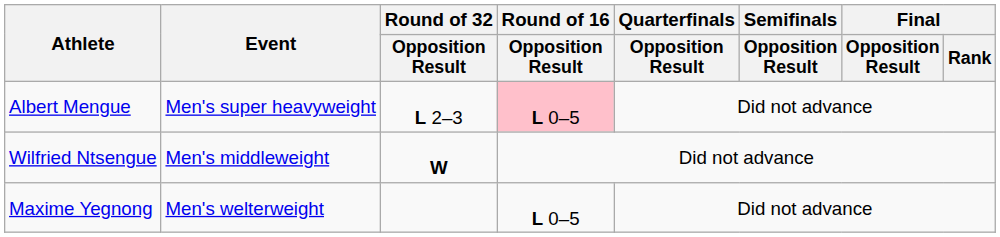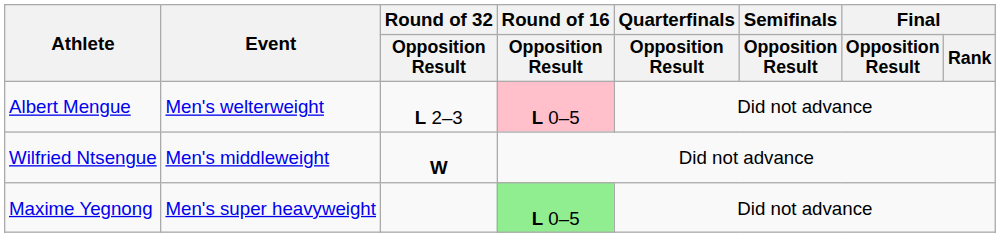 <table class="wikitable" style="font-size:90%">
 <tr>
 <th rowspan="2">Athlete</th>
 <th rowspan="2">Event</th>
 <th>Round of 32</th>
 <th>Round of 16</th>
 <th>Quarterfinals</th>
 <th>Semifinals</th>
 <th colspan=2>Final</th>
 </tr>
 <tr style="font-size:95%">
 <th>Opposition<br>Result</th>
 <th>Opposition<br>Result</th>
 <th>Opposition<br>Result</th>
 <th>Opposition<br>Result</th>
 <th>Opposition<br>Result</th>
 <th>Rank</th>
 </tr>
 <tr align=center>
 <td align=left><a href='#'>Albert Mengue</a></td>
-<td align=left><a href='#'>Men's super heavyweight</a></td>
+<td align=left><a href='#'>Men's welterweight</a></td>
 <td><br><strong>L</strong> 2–3</td>
 <td style="background: pink;"><br><strong>L</strong> 0–5</td>
 <td colspan=4>Did not advance</td>
 </tr>
 <tr align=center>
 <td align=left><a href='#'>Wilfried Ntsengue</a></td>
 <td align=left><a href='#'>Men's middleweight</a></td>
 <td><br><strong>W</strong> </td>
 <td colspan=5>Did not advance</td>
 </tr>
 <tr align=center>
 <td align=left><a href='#'>Maxime Yegnong</a></td>
-<td align=left><a href='#'>Men's welterweight</a></td>
+<td align=left><a href='#'>Men's super heavyweight</a></td>
 <td></td>
-<td><br><strong>L</strong> 0–5</td>
+<td style="background: lightgreen;"><br><strong>L</strong> 0–5</td>
 <td colspan=4>Did not advance</td>
 </tr>
 </table>
